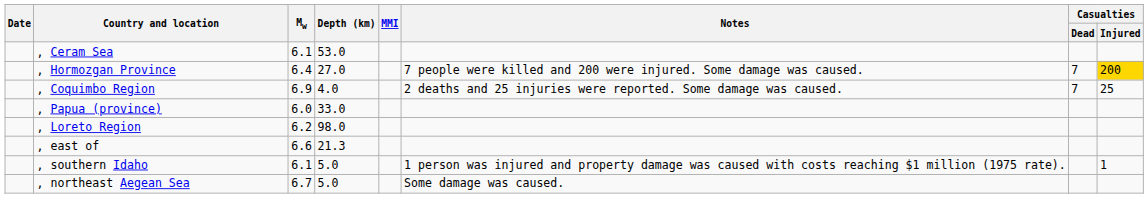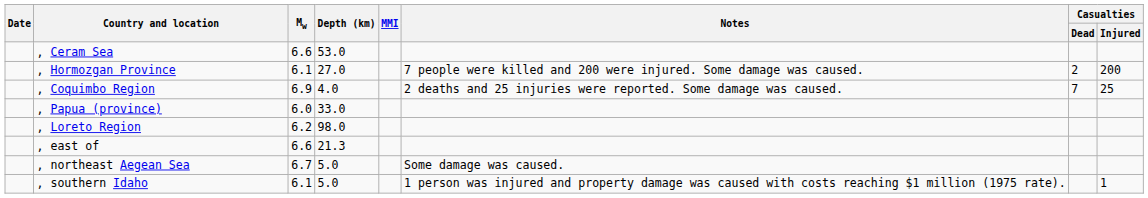 <table class="wikitable sortable sort-under" style="border:1px black; margin-left:1em;">
 <tr>
 <th rowspan="2"><small>Date</small></th>
 <th rowspan="2" style="width: 280px"><small>Country and location</small></th>
 <th rowspan="2"><small>M<sub>w</sub></small></th>
 <th rowspan="2"><small>Depth (km)</small></th>
 <th rowspan="2"><small><a href='#'>MMI</a></small></th>
 <th rowspan="2" class="unsortable"><small>Notes</small></th>
 <th colspan="2"><small>Casualties</small></th>
 </tr>
 <tr>
 <th><small>Dead</small></th>
 <th><small>Injured</small></th>
 </tr>
 <tr>
 <td></td>
 <td>, <a href='#'>Ceram Sea</a></td>
-<td>6.1</td>
+<td>6.6</td>
 <td>53.0</td>
 <td></td>
 <td></td>
 <td></td>
 <td></td>
 </tr>
 <tr>
 <td></td>
 <td>, <a href='#'>Hormozgan Province</a></td>
-<td>6.4</td>
+<td>6.1</td>
 <td>27.0</td>
 <td></td>
 <td>7 people were killed and 200 were injured. Some damage was caused.</td>
-<td>7</td>
-<td style="background: gold;">200</td>
+<td>2</td>
+<td>200</td>
 </tr>
 <tr>
 <td></td>
 <td>, <a href='#'>Coquimbo Region</a></td>
 <td>6.9</td>
 <td>4.0</td>
 <td></td>
 <td>2 deaths and 25 injuries were reported. Some damage was caused.</td>
 <td>7</td>
 <td>25</td>
 </tr>
 <tr>
 <td></td>
 <td>, <a href='#'>Papua (province)</a></td>
 <td>6.0</td>
 <td>33.0</td>
 <td></td>
 <td></td>
 <td></td>
 <td></td>
 </tr>
 <tr>
 <td></td>
 <td>, <a href='#'>Loreto Region</a></td>
 <td>6.2</td>
 <td>98.0</td>
 <td></td>
 <td></td>
 <td></td>
 <td></td>
 </tr>
 <tr>
 <td></td>
 <td>, east of</td>
 <td>6.6</td>
 <td>21.3</td>
 <td></td>
 <td></td>
 <td></td>
 <td></td>
 </tr>
 <tr>
 <td></td>
+<td>, northeast <a href='#'>Aegean Sea</a></td>
+<td>6.7</td>
+<td>5.0</td>
+<td></td>
+<td>Some damage was caused.</td>
+<td></td>
+<td></td>
+</tr>
+<tr>
+<td></td>
 <td>, southern <a href='#'>Idaho</a></td>
 <td>6.1</td>
 <td>5.0</td>
 <td></td>
 <td>1 person was injured and property damage was caused with costs reaching $1 million (1975 rate).</td>
 <td></td>
 <td>1</td>
 </tr>
-<tr>
-<td></td>
-<td>, northeast <a href='#'>Aegean Sea</a></td>
-<td>6.7</td>
-<td>5.0</td>
-<td></td>
-<td>Some damage was caused.</td>
-<td></td>
-<td></td>
-</tr>
 </table>
